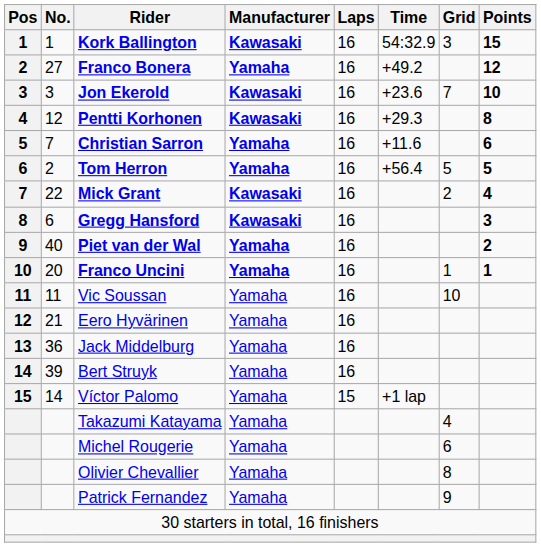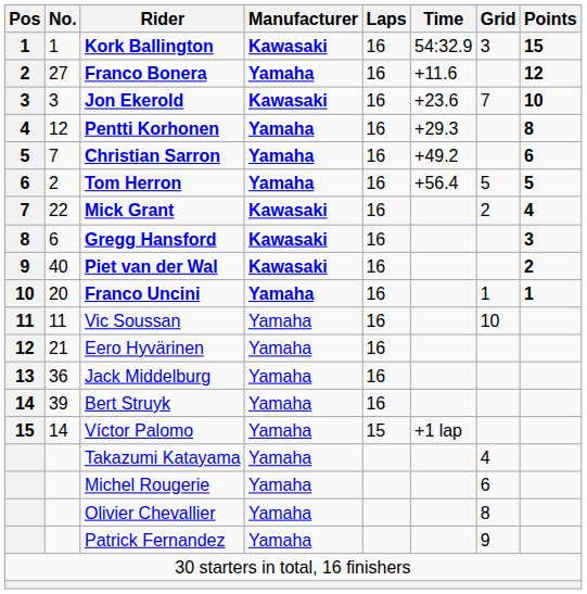 <table class="wikitable" style="font-size: 95%;">
 <tr>
 <th>Pos</th>
 <th>No.</th>
 <th>Rider</th>
 <th>Manufacturer</th>
 <th>Laps</th>
 <th>Time</th>
 <th>Grid</th>
 <th>Points</th>
 </tr>
 <tr>
 <th>1</th>
 <td>1</td>
 <td> <strong><a href='#'>Kork Ballington</a></strong></td>
 <td><strong><a href='#'>Kawasaki</a></strong></td>
 <td>16</td>
 <td>54:32.9</td>
 <td>3</td>
 <td><strong>15</strong></td>
 </tr>
 <tr>
 <th>2</th>
 <td>27</td>
 <td> <strong><a href='#'>Franco Bonera</a></strong></td>
 <td><strong><a href='#'>Yamaha</a></strong></td>
 <td>16</td>
-<td>+49.2</td>
+<td>+11.6</td>
 <td></td>
 <td><strong>12</strong></td>
 </tr>
 <tr>
 <th>3</th>
 <td>3</td>
 <td> <strong><a href='#'>Jon Ekerold</a></strong></td>
 <td><strong><a href='#'>Kawasaki</a></strong></td>
 <td>16</td>
 <td>+23.6</td>
 <td>7</td>
 <td><strong>10</strong></td>
 </tr>
 <tr>
 <th>4</th>
 <td>12</td>
 <td> <strong><a href='#'>Pentti Korhonen</a></strong></td>
-<td><strong><a href='#'>Kawasaki</a></strong></td>
+<td><strong><a href='#'>Yamaha</a></strong></td>
 <td>16</td>
 <td>+29.3</td>
 <td></td>
 <td><strong>8</strong></td>
 </tr>
 <tr>
 <th>5</th>
 <td>7</td>
 <td> <strong><a href='#'>Christian Sarron</a></strong></td>
 <td><strong><a href='#'>Yamaha</a></strong></td>
 <td>16</td>
-<td>+11.6</td>
+<td>+49.2</td>
 <td></td>
 <td><strong>6</strong></td>
 </tr>
 <tr>
 <th>6</th>
 <td>2</td>
 <td> <strong><a href='#'>Tom Herron</a></strong></td>
 <td><strong><a href='#'>Yamaha</a></strong></td>
 <td>16</td>
 <td>+56.4</td>
 <td>5</td>
 <td><strong>5</strong></td>
 </tr>
 <tr>
 <th>7</th>
 <td>22</td>
 <td> <strong><a href='#'>Mick Grant</a></strong></td>
 <td><strong><a href='#'>Kawasaki</a></strong></td>
 <td>16</td>
 <td></td>
 <td>2</td>
 <td><strong>4</strong></td>
 </tr>
 <tr>
 <th>8</th>
 <td>6</td>
 <td> <strong><a href='#'>Gregg Hansford</a></strong></td>
 <td><strong><a href='#'>Kawasaki</a></strong></td>
 <td>16</td>
 <td></td>
 <td></td>
 <td><strong>3</strong></td>
 </tr>
 <tr>
 <th>9</th>
 <td>40</td>
 <td> <strong><a href='#'>Piet van der Wal</a></strong></td>
-<td><strong><a href='#'>Yamaha</a></strong></td>
+<td><strong><a href='#'>Kawasaki</a></strong></td>
 <td>16</td>
 <td></td>
 <td></td>
 <td><strong>2</strong></td>
 </tr>
 <tr>
 <th>10</th>
 <td>20</td>
 <td> <strong><a href='#'>Franco Uncini</a></strong></td>
 <td><strong><a href='#'>Yamaha</a></strong></td>
 <td>16</td>
 <td></td>
 <td>1</td>
 <td><strong>1</strong></td>
 </tr>
 <tr>
 <th>11</th>
 <td>11</td>
 <td> <a href='#'>Vic Soussan</a></td>
 <td><a href='#'>Yamaha</a></td>
 <td>16</td>
 <td></td>
 <td>10</td>
 <td></td>
 </tr>
 <tr>
 <th>12</th>
 <td>21</td>
 <td> <a href='#'>Eero Hyvärinen</a></td>
 <td><a href='#'>Yamaha</a></td>
 <td>16</td>
 <td></td>
 <td></td>
 <td></td>
 </tr>
 <tr>
 <th>13</th>
 <td>36</td>
 <td> <a href='#'>Jack Middelburg</a></td>
 <td><a href='#'>Yamaha</a></td>
 <td>16</td>
 <td></td>
 <td></td>
 <td></td>
 </tr>
 <tr>
 <th>14</th>
 <td>39</td>
 <td> <a href='#'>Bert Struyk</a></td>
 <td><a href='#'>Yamaha</a></td>
 <td>16</td>
 <td></td>
 <td></td>
 <td></td>
 </tr>
 <tr>
 <th>15</th>
 <td>14</td>
 <td> <a href='#'>Víctor Palomo</a></td>
 <td><a href='#'>Yamaha</a></td>
 <td>15</td>
 <td>+1 lap</td>
 <td></td>
 <td></td>
 </tr>
 <tr>
 <th></th>
 <td></td>
 <td> <a href='#'>Takazumi Katayama</a></td>
 <td><a href='#'>Yamaha</a></td>
 <td></td>
 <td></td>
 <td>4</td>
 <td></td>
 </tr>
 <tr>
 <th></th>
 <td></td>
 <td> <a href='#'>Michel Rougerie</a></td>
 <td><a href='#'>Yamaha</a></td>
 <td></td>
 <td></td>
 <td>6</td>
 <td></td>
 </tr>
 <tr>
 <th></th>
 <td></td>
 <td> <a href='#'>Olivier Chevallier</a></td>
 <td><a href='#'>Yamaha</a></td>
 <td></td>
 <td></td>
 <td>8</td>
 <td></td>
 </tr>
 <tr>
 <th></th>
 <td></td>
 <td> <a href='#'>Patrick Fernandez</a></td>
 <td><a href='#'>Yamaha</a></td>
 <td></td>
 <td></td>
 <td>9</td>
 <td></td>
 </tr>
 <tr>
 <td colspan=8 align=center>30 starters in total, 16 finishers</td>
 </tr>
 <tr>
 <th colspan=8></th>
 </tr>
 </table>
